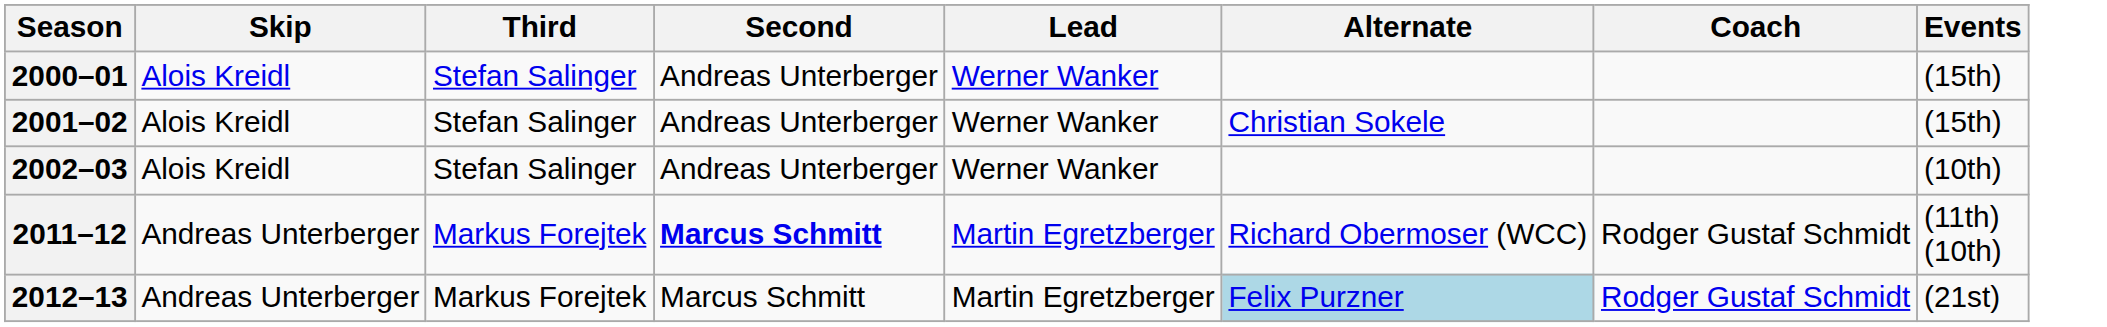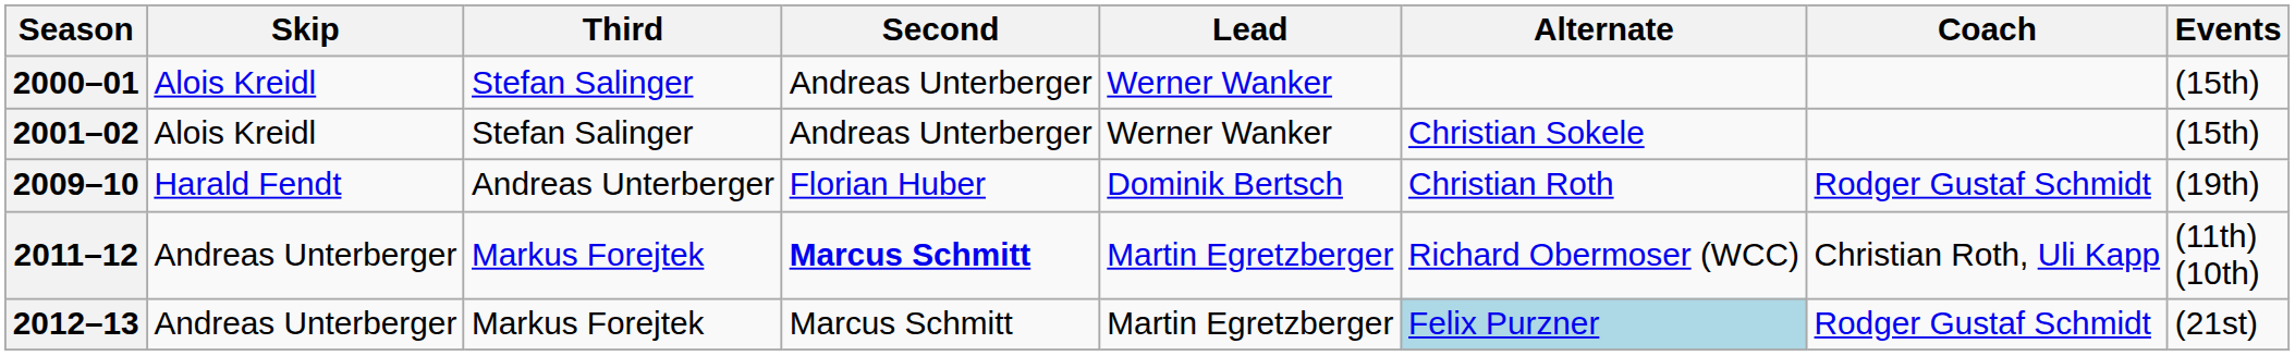 <table class="wikitable">
 <tr>
 <th scope="col">Season</th>
 <th scope="col">Skip</th>
 <th scope="col">Third</th>
 <th scope="col">Second</th>
 <th scope="col">Lead</th>
 <th scope="col">Alternate</th>
 <th scope="col">Coach</th>
 <th scope="col">Events</th>
 </tr>
 <tr>
 <th scope="row">2000–01</th>
 <td><a href='#'>Alois Kreidl</a></td>
 <td><a href='#'>Stefan Salinger</a></td>
 <td>Andreas Unterberger</td>
 <td><a href='#'>Werner Wanker</a></td>
 <td></td>
 <td></td>
 <td> (15th)</td>
 </tr>
 <tr>
 <th scope="row">2001–02</th>
 <td>Alois Kreidl</td>
 <td>Stefan Salinger</td>
 <td>Andreas Unterberger</td>
 <td>Werner Wanker</td>
 <td><a href='#'>Christian Sokele</a></td>
 <td></td>
 <td> (15th)</td>
 </tr>
 <tr>
-<th scope="row">2002–03</th>
-<td>Alois Kreidl</td>
-<td>Stefan Salinger</td>
+<th scope="row">2009–10</th>
+<td><a href='#'>Harald Fendt</a></td>
 <td>Andreas Unterberger</td>
-<td>Werner Wanker</td>
-<td></td>
-<td></td>
-<td> (10th)</td>
+<td><a href='#'>Florian Huber</a></td>
+<td><a href='#'>Dominik Bertsch</a></td>
+<td><a href='#'>Christian Roth</a></td>
+<td><a href='#'>Rodger Gustaf Schmidt</a></td>
+<td> (19th)</td>
 </tr>
 <tr>
 <th scope="row">2011–12</th>
 <td>Andreas Unterberger</td>
 <td><a href='#'>Markus Forejtek</a></td>
 <td><strong><a href='#'>Marcus Schmitt</a></strong></td>
 <td><a href='#'>Martin Egretzberger</a></td>
 <td><a href='#'>Richard Obermoser</a> (WCC)</td>
-<td>Rodger Gustaf Schmidt</td>
+<td>Christian Roth, <a href='#'>Uli Kapp</a></td>
 <td> (11th)<br> (10th)</td>
 </tr>
 <tr>
 <th scope="row">2012–13</th>
 <td>Andreas Unterberger</td>
 <td>Markus Forejtek</td>
 <td>Marcus Schmitt</td>
 <td>Martin Egretzberger</td>
 <td style="background: lightblue;"><a href='#'>Felix Purzner</a></td>
 <td><a href='#'>Rodger Gustaf Schmidt</a></td>
 <td> (21st)</td>
 </tr>
 </table>
